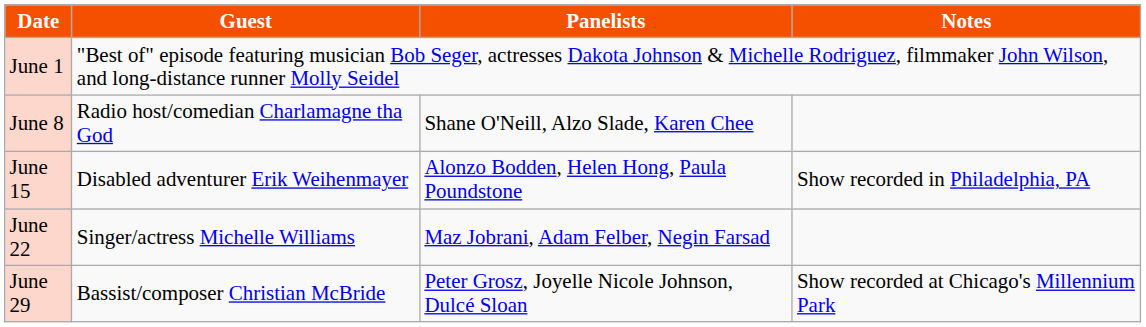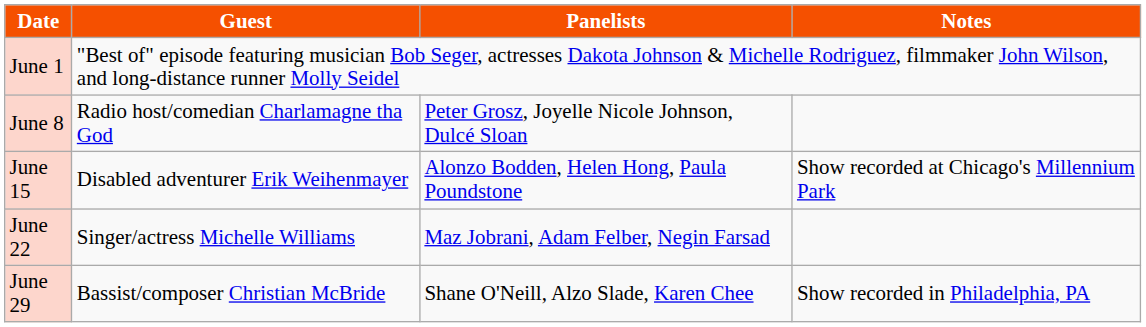 <table class="wikitable">
 <tr>
 <th style="background:#f55000;color:#FFFFFF;">Date</th>
 <th style="background:#f55000;color:#FFFFFF;">Guest</th>
 <th style="background:#f55000;color:#FFFFFF;">Panelists</th>
 <th style="background:#f55000;color:#FFFFFF;">Notes</th>
 </tr>
 <tr>
 <td style="background:#FDD6CC;color:#000000;">June 1</td>
 <td colspan=3>"Best of" episode featuring musician <a href='#'>Bob Seger</a>, actresses <a href='#'>Dakota Johnson</a> & <a href='#'>Michelle Rodriguez</a>, filmmaker <a href='#'>John Wilson</a>, and long-distance runner <a href='#'>Molly Seidel</a></td>
 </tr>
 <tr>
 <td style="background:#FDD6CC;color:#000000;">June 8</td>
 <td>Radio host/comedian <a href='#'>Charlamagne tha God</a></td>
-<td>Shane O'Neill, Alzo Slade, <a href='#'>Karen Chee</a></td>
+<td><a href='#'>Peter Grosz</a>, Joyelle Nicole Johnson, <a href='#'>Dulcé Sloan</a></td>
 <td></td>
 </tr>
 <tr>
 <td style="background:#FDD6CC;color:#000000;">June 15</td>
 <td>Disabled adventurer <a href='#'>Erik Weihenmayer</a></td>
 <td><a href='#'>Alonzo Bodden</a>, <a href='#'>Helen Hong</a>, <a href='#'>Paula Poundstone</a></td>
-<td>Show recorded in <a href='#'>Philadelphia, PA</a> </td>
+<td>Show recorded at Chicago's <a href='#'>Millennium Park</a> </td>
 </tr>
 <tr>
 <td style="background:#FDD6CC;color:#000000;">June 22</td>
 <td>Singer/actress <a href='#'>Michelle Williams</a></td>
 <td><a href='#'>Maz Jobrani</a>, <a href='#'>Adam Felber</a>, <a href='#'>Negin Farsad</a></td>
 <td></td>
 </tr>
 <tr>
 <td style="background:#FDD6CC;color:#000000;">June 29</td>
 <td>Bassist/composer <a href='#'>Christian McBride</a></td>
-<td><a href='#'>Peter Grosz</a>, Joyelle Nicole Johnson, <a href='#'>Dulcé Sloan</a></td>
-<td>Show recorded at Chicago's <a href='#'>Millennium Park</a> </td>
+<td>Shane O'Neill, Alzo Slade, <a href='#'>Karen Chee</a></td>
+<td>Show recorded in <a href='#'>Philadelphia, PA</a> </td>
 </tr>
 </table>
